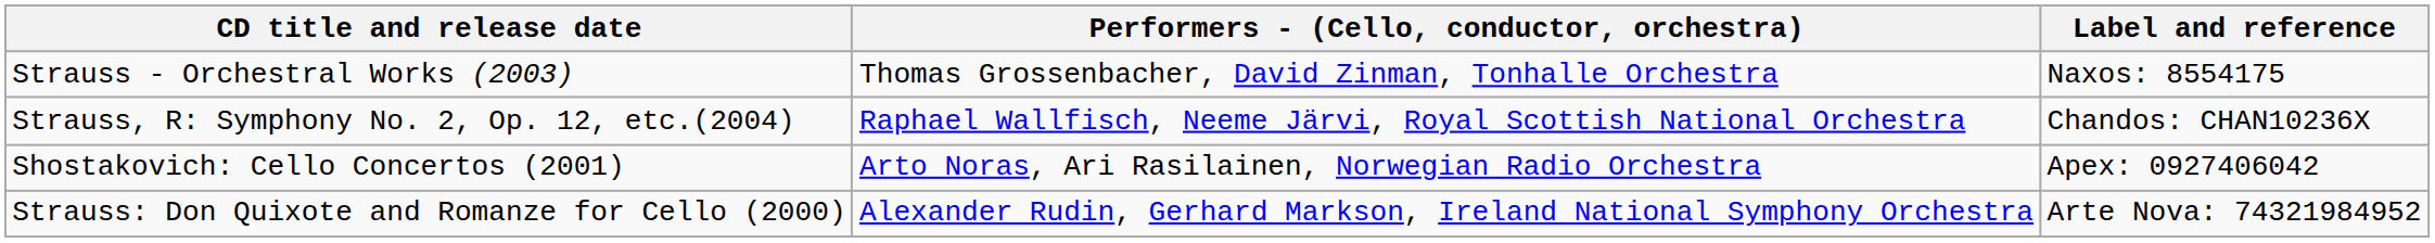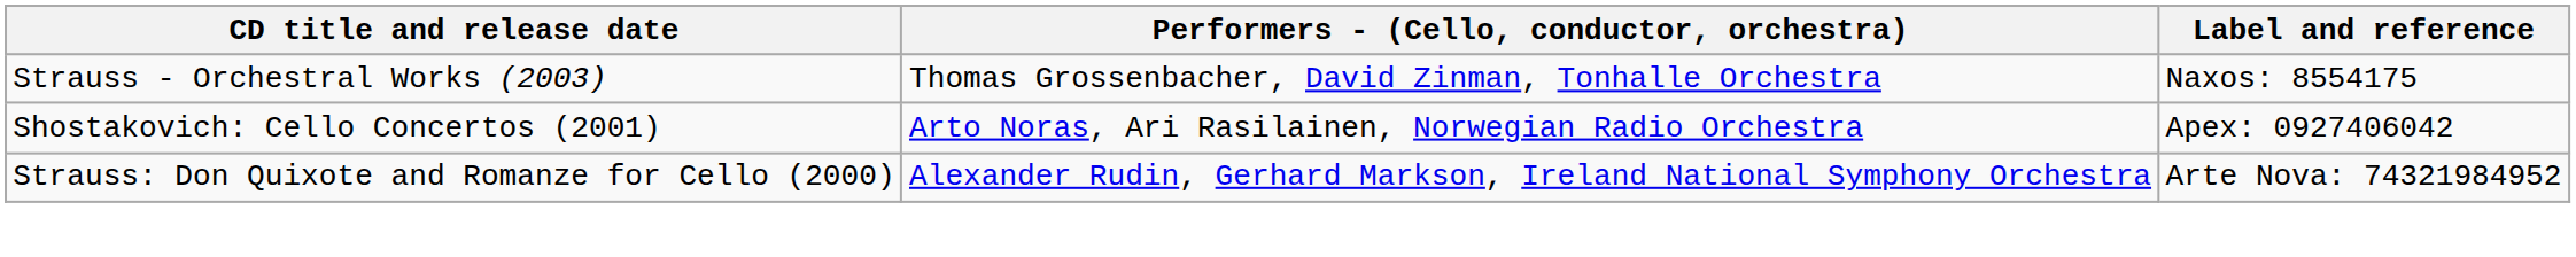 <table class="wikitable">
 <tr>
 <th bgcolor=ececec>CD title and release date</th>
 <th bgcolor=ececec>Performers - (Cello, conductor, orchestra)</th>
 <th bgcolor=ececec>Label and reference</th>
 </tr>
 <tr>
 <td>Strauss - Orchestral Works<em> (2003)</td>
 <td>Thomas Grossenbacher, <a href='#'>David Zinman</a>, <a href='#'>Tonhalle Orchestra</a></td>
 <td>Naxos: 8554175</td>
 </tr>
 <tr>
-<td>Strauss, R: Symphony No. 2, Op. 12, etc.(2004)</td>
-<td><a href='#'>Raphael Wallfisch</a>, <a href='#'>Neeme Järvi</a>, <a href='#'>Royal Scottish National Orchestra</a></td>
-<td>Chandos: CHAN10236X</td>
-</tr>
-<tr>
 <td>Shostakovich: Cello Concertos (2001)</td>
 <td><a href='#'>Arto Noras</a>, Ari Rasilainen, <a href='#'>Norwegian Radio Orchestra</a></td>
 <td>Apex: 0927406042</td>
 </tr>
 <tr>
 <td>Strauss: Don Quixote and Romanze for Cello (2000)</td>
 <td><a href='#'>Alexander Rudin</a>, <a href='#'>Gerhard Markson</a>, <a href='#'>Ireland National Symphony Orchestra</a></td>
 <td>Arte Nova: 74321984952</td>
 </tr>
 </table>
